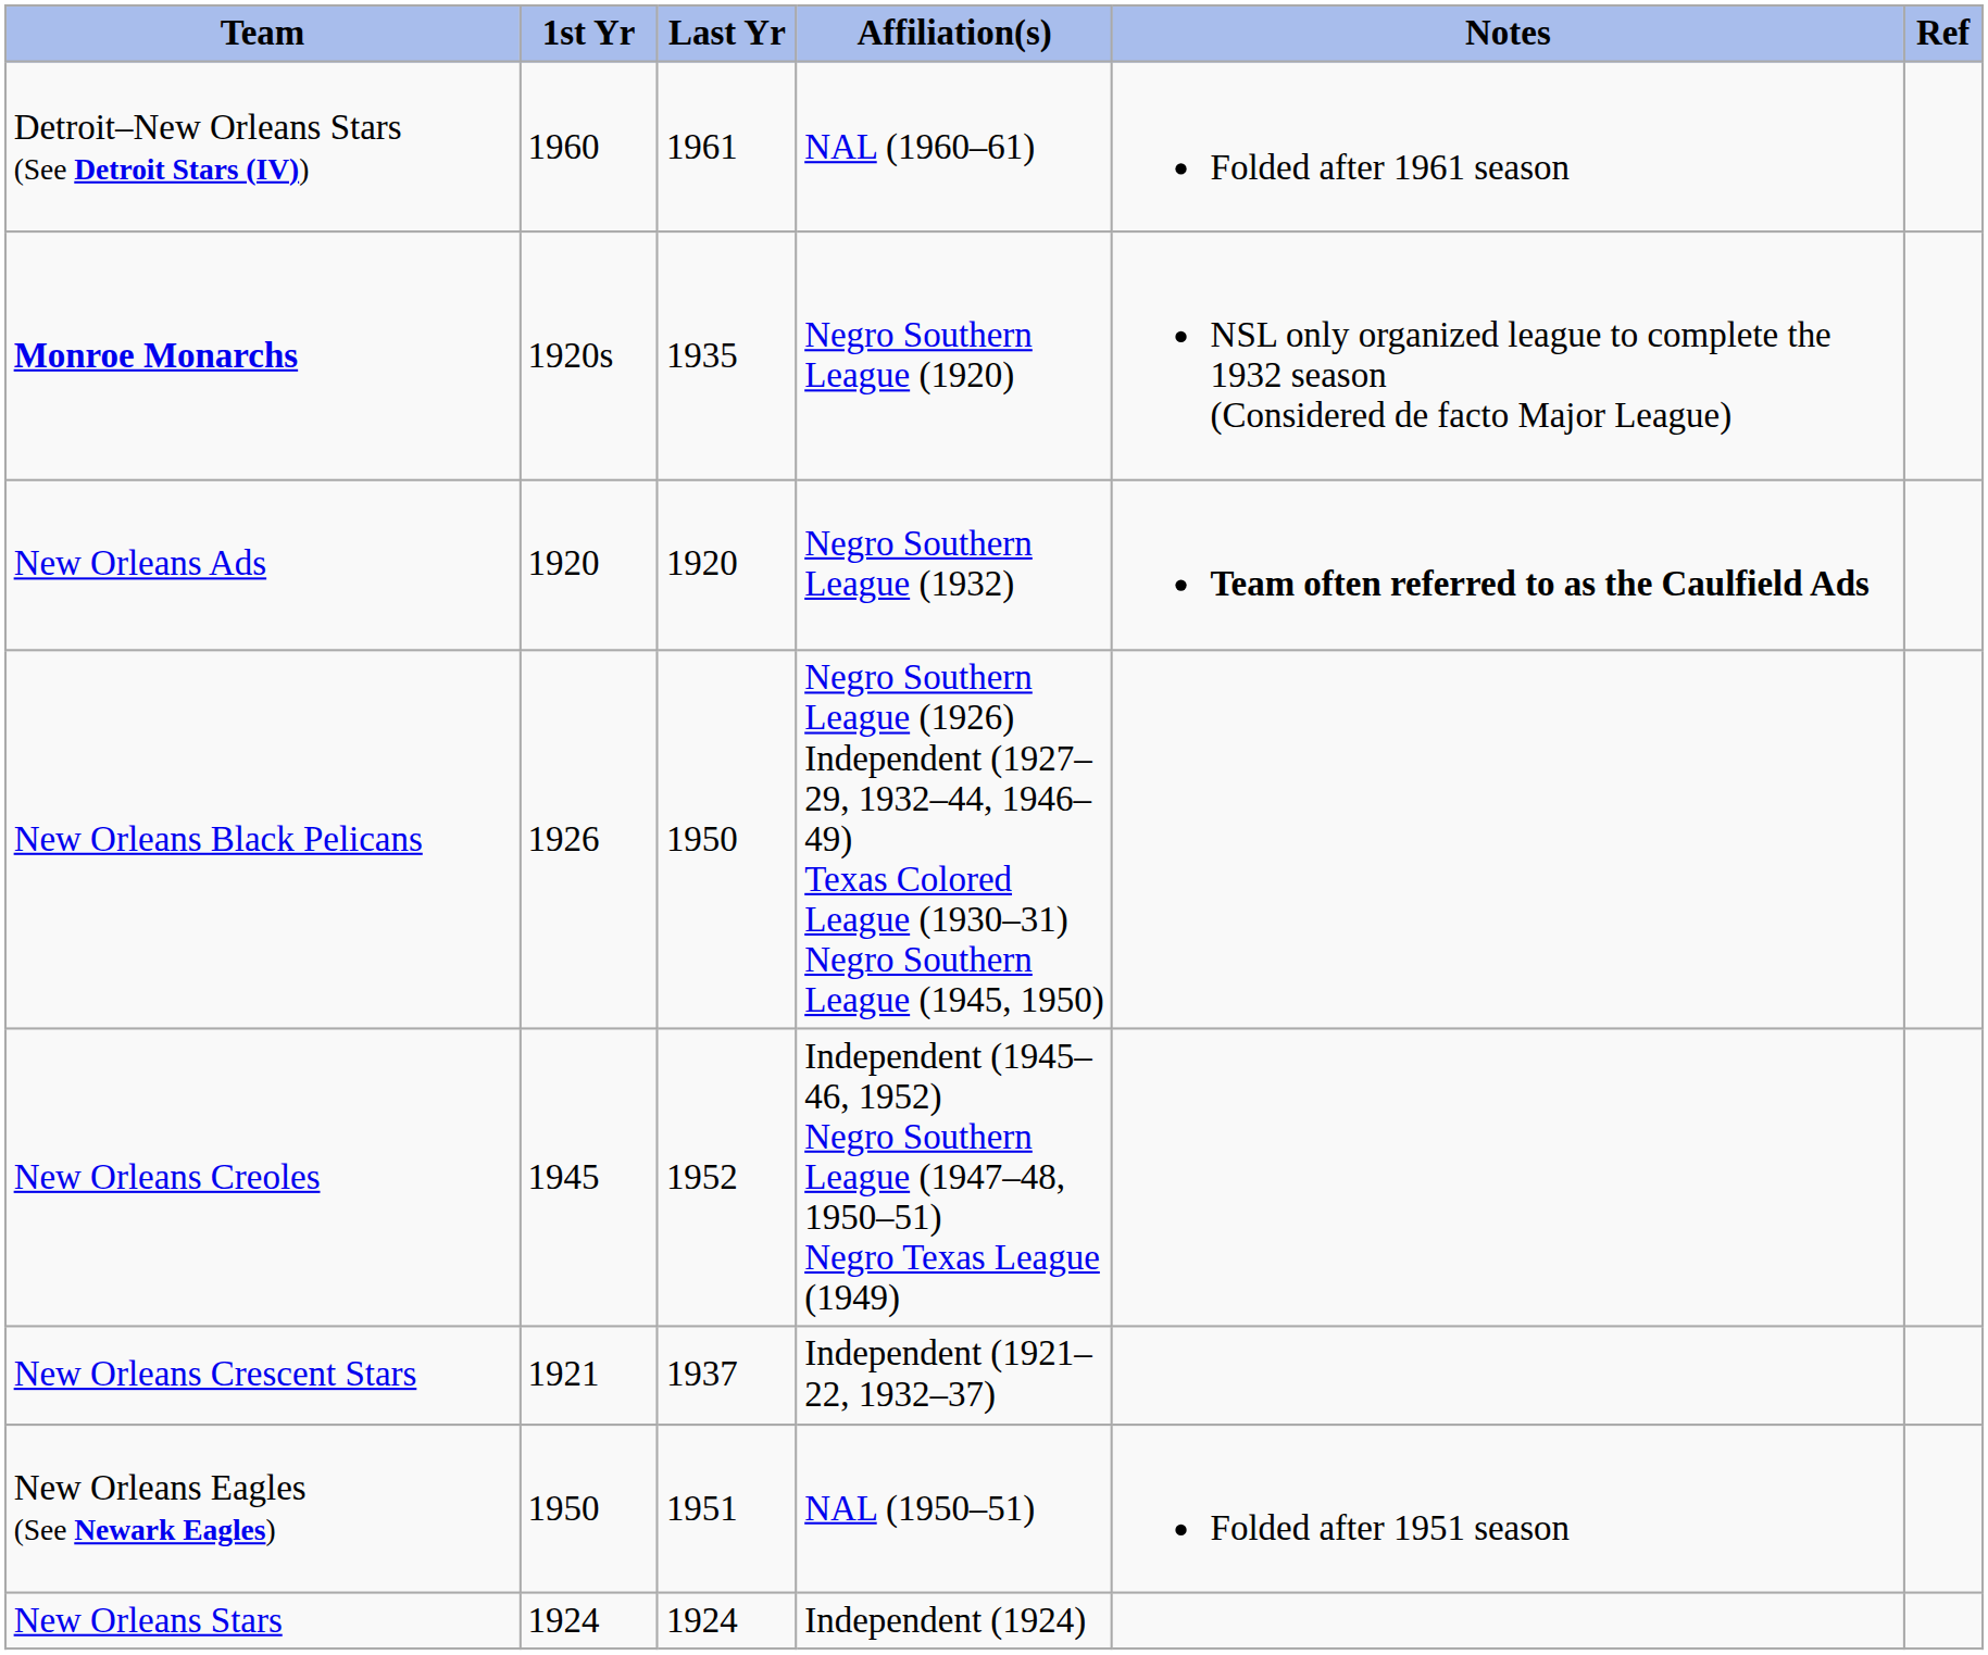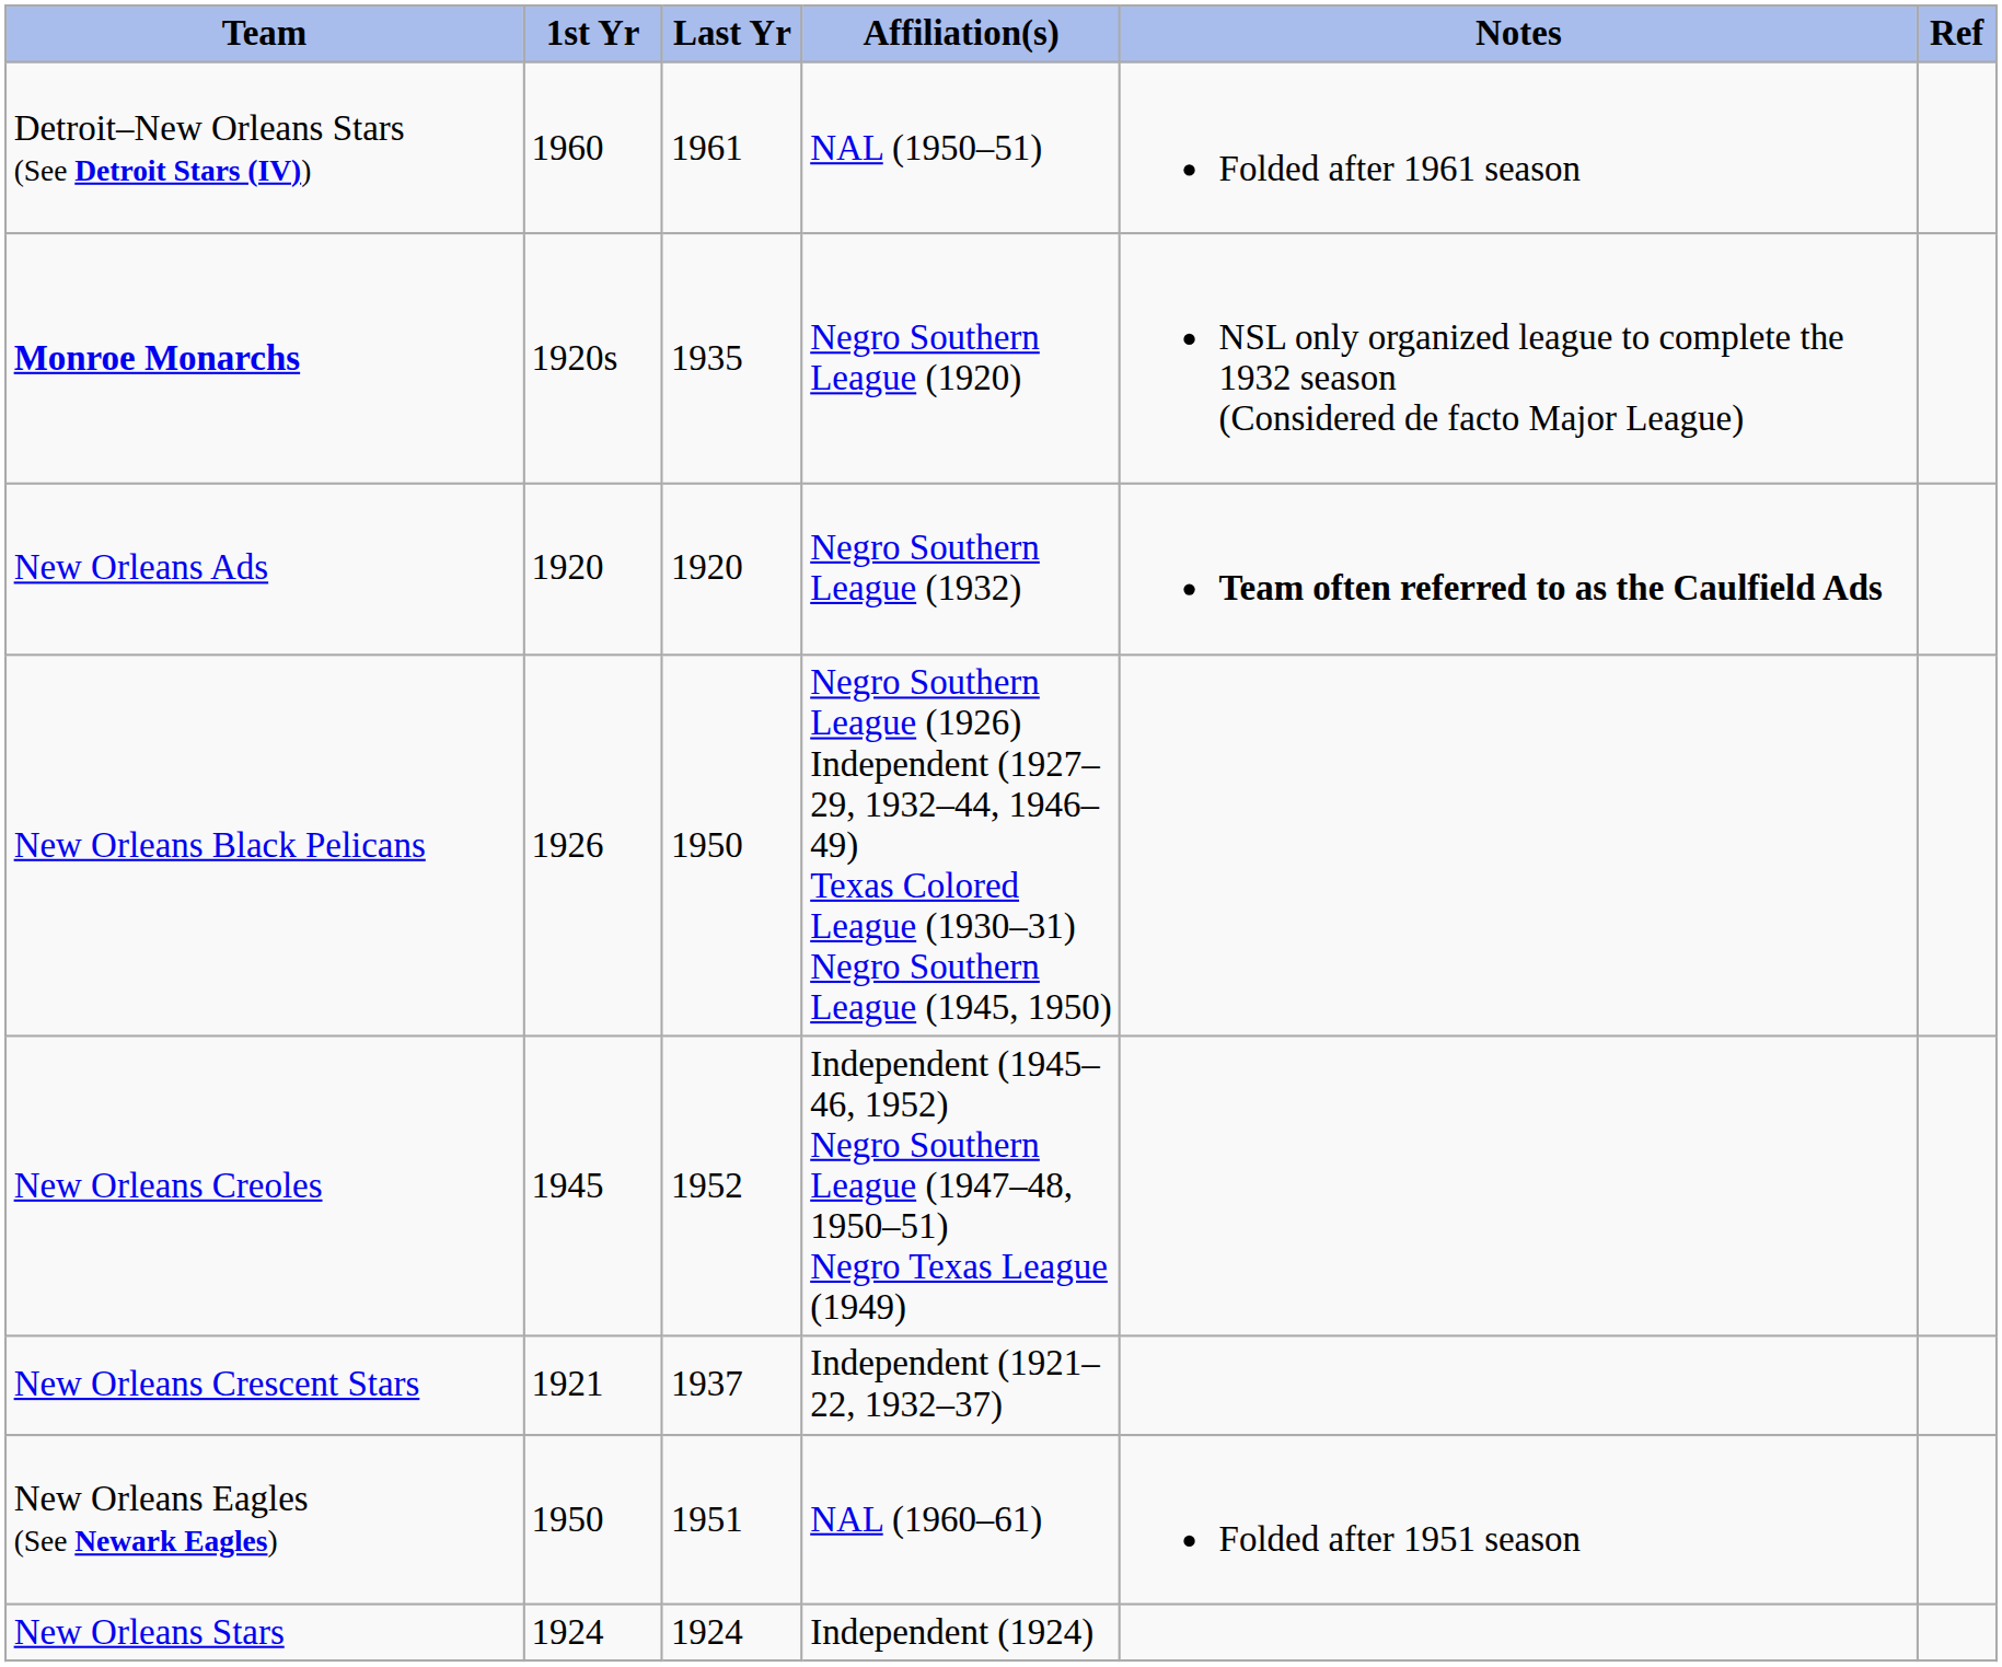 <table class="wikitable" style="width: 100%">
 <tr>
 <th style="background:#a8bdec; width:26%;">Team</th>
 <th style="width:7%; background:#a8bdec;">1st Yr</th>
 <th style="width:7%; background:#a8bdec;">Last Yr</th>
 <th style="width:16%; background:#a8bdec;">Affiliation(s)</th>
 <th style="width:40%; background:#a8bdec;">Notes</th>
 <th style="width:4%; background:#a8bdec;">Ref</th>
 </tr>
 <tr>
 <td>Detroit–New Orleans Stars<br><small>(See <strong><a href='#'>Detroit Stars (IV)</a></strong>)</small></td>
 <td>1960</td>
 <td>1961</td>
-<td><a href='#'>NAL</a> (1960–61)</td>
+<td><a href='#'>NAL</a> (1950–51)</td>
 <td><br><ul><li>Folded after 1961 season</li></ul></td>
 <td></td>
 </tr>
 <tr>
 <td><strong><a href='#'>Monroe Monarchs</a></strong></td>
 <td>1920s</td>
 <td>1935</td>
 <td><a href='#'>Negro Southern League</a> (1920)</td>
 <td><br><ul><li>NSL only organized league to complete the 1932 season<br>(Considered de facto Major League)</li></ul></td>
 <td></td>
 </tr>
 <tr>
 <td><a href='#'>New Orleans Ads</a></td>
 <td>1920</td>
 <td>1920</td>
 <td><a href='#'>Negro Southern League</a> (1932)</td>
 <td><strong><br><ul><li>Team often referred to as the Caulfield Ads</li></ul></strong></td>
 <td></td>
 </tr>
 <tr>
 <td><a href='#'>New Orleans Black Pelicans</a></td>
 <td>1926</td>
 <td>1950</td>
 <td><a href='#'>Negro Southern League</a> (1926)<br>Independent (1927–29, 1932–44, 1946–49)<br><a href='#'>Texas Colored League</a> (1930–31)<br><a href='#'>Negro Southern League</a> (1945, 1950)</td>
 <td></td>
 <td></td>
 </tr>
 <tr>
 <td><a href='#'>New Orleans Creoles</a></td>
 <td>1945</td>
 <td>1952</td>
 <td>Independent (1945–46, 1952)<br><a href='#'>Negro Southern League</a> (1947–48, 1950–51)<br><a href='#'>Negro Texas League</a> (1949)</td>
 <td></td>
 <td></td>
 </tr>
 <tr>
 <td><a href='#'>New Orleans Crescent Stars</a></td>
 <td>1921</td>
 <td>1937</td>
 <td>Independent (1921–22, 1932–37)</td>
 <td></td>
 <td></td>
 </tr>
 <tr>
 <td>New Orleans Eagles<br><small>(See <strong><a href='#'>Newark Eagles</a></strong>)</small></td>
 <td>1950</td>
 <td>1951</td>
-<td><a href='#'>NAL</a> (1950–51)</td>
+<td><a href='#'>NAL</a> (1960–61)</td>
 <td><br><ul><li>Folded after 1951 season</li></ul></td>
 <td></td>
 </tr>
 <tr>
 <td><a href='#'>New Orleans Stars</a></td>
 <td>1924</td>
 <td>1924</td>
 <td>Independent (1924)</td>
 <td></td>
 <td></td>
 </tr>
 </table>
